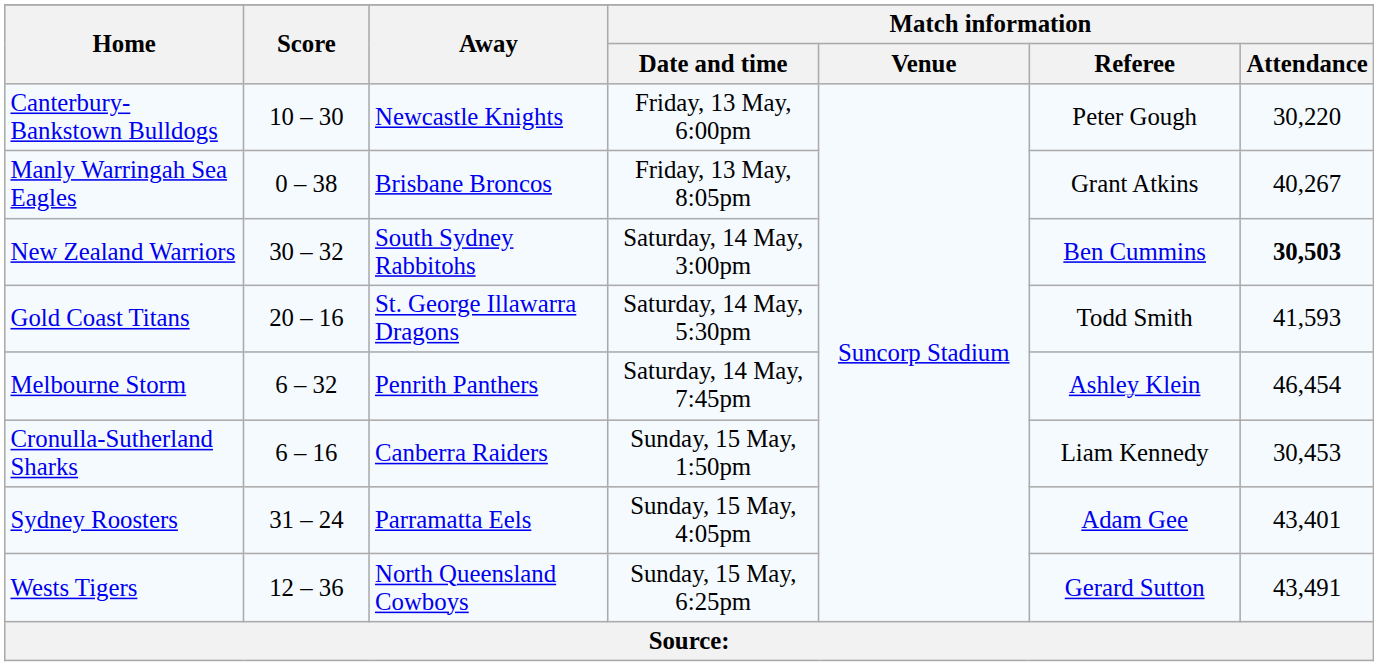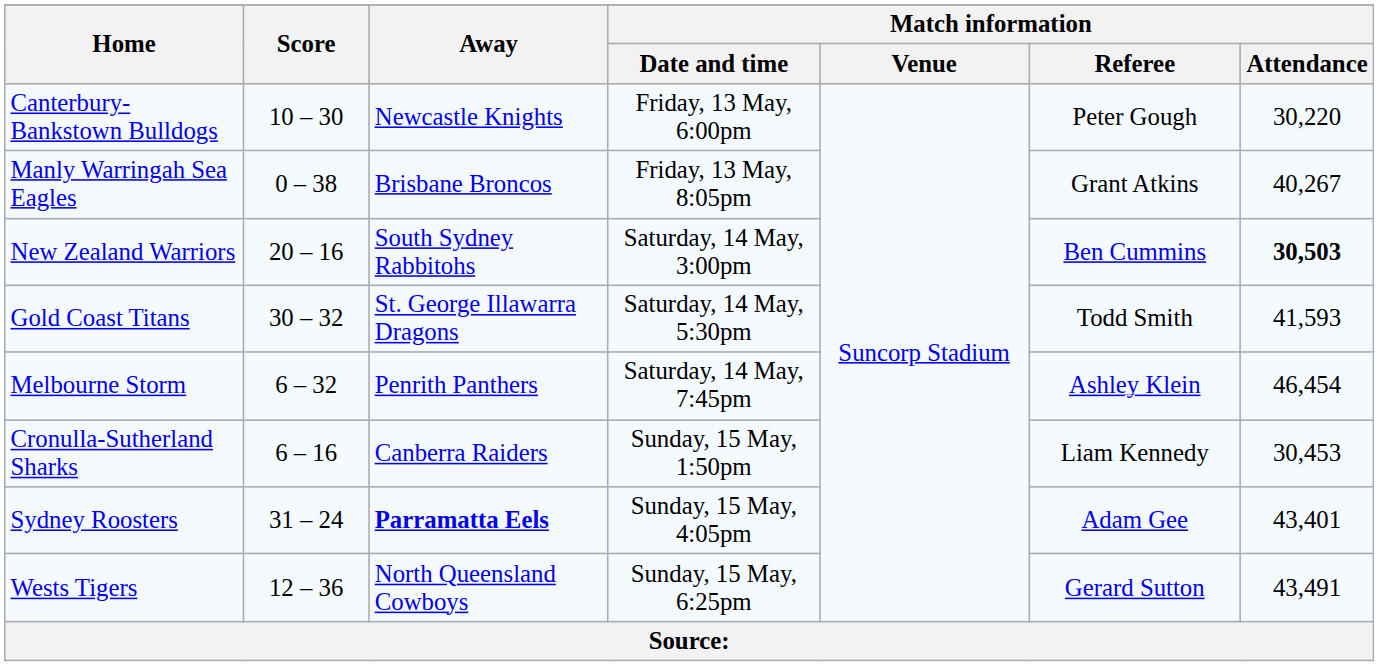 <table class="wikitable" style="border-collapse:collapse; text-align:center; width:100%;">
 <tr style="background:#c1d8ff;">
 </tr>
 <tr style="background:#c1d8ff;">
 <th rowspan="2" style="width:19%;">Home</th>
 <th rowspan="2" style="width:10%;">Score</th>
 <th rowspan="2" style="width:19%;">Away</th>
 <th colspan="6">Match information</th>
 </tr>
 <tr style="background:#efefef;">
 <th width=17%>Date and time</th>
 <th width=17%>Venue</th>
 <th width=17%>Referee</th>
 <th width=5%>Attendance</th>
 </tr>
 <tr style="text-align:center; background:#f5faff;">
 <td align="left"> <a href='#'>Canterbury-Bankstown Bulldogs</a></td>
 <td>10 – 30</td>
 <td align="left"> <a href='#'>Newcastle Knights</a></td>
 <td>Friday, 13 May, 6:00pm</td>
 <td rowspan= "8"><a href='#'>Suncorp Stadium</a></td>
 <td>Peter Gough</td>
 <td>30,220</td>
 </tr>
 <tr style="text-align:center; background:#f5faff;">
 <td align="left"> <a href='#'>Manly Warringah Sea Eagles</a></td>
 <td>0 – 38</td>
 <td align="left"> <a href='#'>Brisbane Broncos</a></td>
 <td>Friday, 13 May, 8:05pm</td>
 <td>Grant Atkins</td>
 <td>40,267</td>
 </tr>
 <tr style="text-align:center; background:#f5faff;">
 <td align="left"> <a href='#'>New Zealand Warriors</a></td>
-<td>30 – 32</td>
+<td>20 – 16</td>
 <td align="left"> <a href='#'>South Sydney Rabbitohs</a></td>
 <td>Saturday, 14 May, 3:00pm</td>
 <td><a href='#'>Ben Cummins</a></td>
 <td><strong>30,503</strong></td>
 </tr>
 <tr style="text-align:center; background:#f5faff;">
 <td align="left"> <a href='#'>Gold Coast Titans</a></td>
-<td>20 – 16</td>
+<td>30 – 32</td>
 <td align="left"> <a href='#'>St. George Illawarra Dragons</a></td>
 <td>Saturday, 14 May, 5:30pm</td>
 <td>Todd Smith</td>
 <td>41,593</td>
 </tr>
 <tr style="text-align:center; background:#f5faff;">
 <td align="left"> <a href='#'>Melbourne Storm</a></td>
 <td>6 – 32</td>
 <td align="left"> <a href='#'>Penrith Panthers</a></td>
 <td>Saturday, 14 May, 7:45pm</td>
 <td><a href='#'>Ashley Klein</a></td>
 <td>46,454</td>
 </tr>
 <tr style="text-align:center; background:#f5faff;">
 <td align="left"> <a href='#'>Cronulla-Sutherland Sharks</a></td>
 <td>6 – 16</td>
 <td align="left"> <a href='#'>Canberra Raiders</a></td>
 <td>Sunday, 15 May, 1:50pm</td>
 <td>Liam Kennedy</td>
 <td>30,453</td>
 </tr>
 <tr style="text-align:center; background:#f5faff;">
 <td align="left"> <a href='#'>Sydney Roosters</a></td>
 <td>31 – 24</td>
-<td align="left"> <a href='#'>Parramatta Eels</a></td>
+<td align="left"><strong> <a href='#'>Parramatta Eels</a></strong></td>
 <td>Sunday, 15 May, 4:05pm</td>
 <td><a href='#'>Adam Gee</a></td>
 <td>43,401</td>
 </tr>
 <tr style="text-align:center; background:#f5faff;">
 <td align="left"> <a href='#'>Wests Tigers</a></td>
 <td>12 – 36</td>
 <td align="left"> <a href='#'>North Queensland Cowboys</a></td>
 <td>Sunday, 15 May, 6:25pm</td>
 <td><a href='#'>Gerard Sutton</a></td>
 <td>43,491</td>
 </tr>
 <tr>
 <th colspan="7">Source:</th>
 </tr>
 </table>
